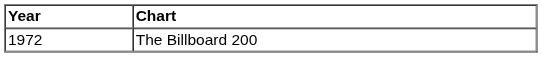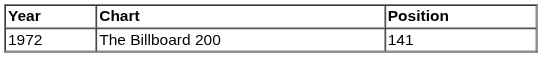 <table border=1 cellspacing=0 cellpadding=2 width="550px">
 <tr>
 <th align="left">Year</th>
 <th align="left">Chart</th>
+<th align="left">Position</th>
 </tr>
 <tr>
 <td align="left">1972</td>
 <td align="left">The Billboard 200</td>
+<td align="left">141</td>
 </tr>
 </table>
